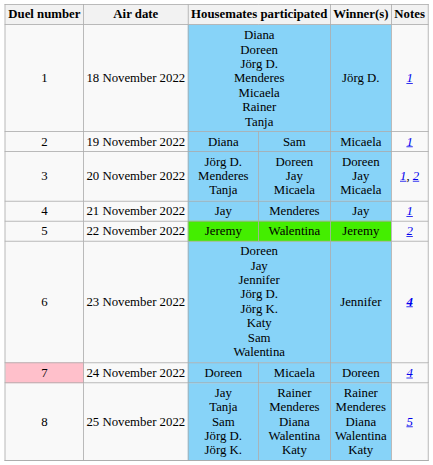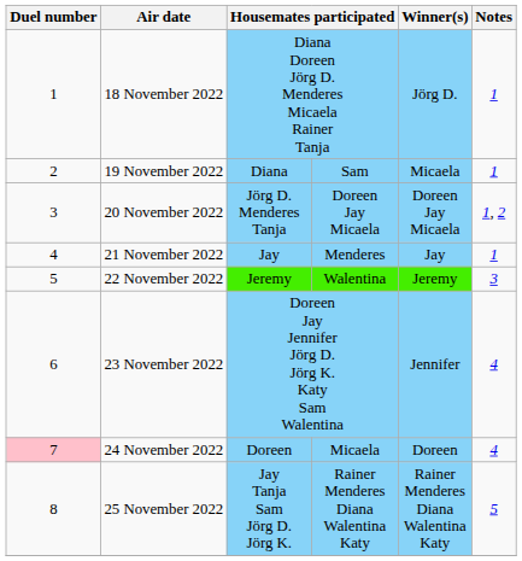 <table class="wikitable" style="margin:auto; text-align:center;">
 <tr>
 <th scope="col">Duel number</th>
 <th scope="col">Air date</th>
 <th scope="col" colspan="2">Housemates participated</th>
 <th scope="col">Winner(s)</th>
 <th scope="col">Notes</th>
 </tr>
 <tr>
 <td>1</td>
 <td>18 November 2022</td>
 <td colspan="2" style="background-color:#87D3F8">Diana<br>Doreen<br>Jörg D.<br>Menderes<br>Micaela<br>Rainer<br>Tanja</td>
 <td style="background-color:#87D3F8">Jörg D.</td>
 <td><em><a href='#'>1</a></em></td>
 </tr>
 <tr>
 <td>2</td>
 <td>19 November 2022</td>
 <td style="background-color:#87D3F8">Diana</td>
 <td style="background-color:#87D3F8">Sam</td>
 <td style="background-color:#87D3F8">Micaela</td>
 <td><em><a href='#'>1</a></em></td>
 </tr>
 <tr>
 <td>3</td>
 <td>20 November 2022</td>
 <td style="background-color:#87D3F8">Jörg D.<br>Menderes<br>Tanja</td>
 <td style="background-color:#87D3F8">Doreen<br>Jay<br>Micaela</td>
 <td style="background-color:#87D3F8">Doreen<br>Jay<br>Micaela</td>
 <td><em><a href='#'>1</a></em>, <em><a href='#'>2</a></em></td>
 </tr>
 <tr>
 <td>4</td>
 <td>21 November 2022</td>
 <td style="background-color:#87D3F8">Jay</td>
 <td style="background-color:#87D3F8">Menderes</td>
 <td style="background-color:#87D3F8">Jay</td>
 <td><em><a href='#'>1</a></em></td>
 </tr>
 <tr>
 <td>5</td>
 <td>22 November 2022</td>
 <td style="background-color:#44EE00">Jeremy</td>
 <td style="background-color:#44EE00">Walentina</td>
 <td style="background-color:#44EE00">Jeremy</td>
-<td><em><a href='#'>2</a></em></td>
+<td><em><a href='#'>3</a></em></td>
 </tr>
 <tr>
 <td>6</td>
 <td>23 November 2022</td>
 <td colspan="2" style="background-color:#87D3F8">Doreen<br>Jay<br>Jennifer<br>Jörg D.<br>Jörg K.<br>Katy<br>Sam<br>Walentina</td>
 <td style="background-color:#87D3F8">Jennifer</td>
-<td><strong><em><a href='#'>4</a></em></strong></td>
+<td><em><a href='#'>4</a></em></td>
 </tr>
 <tr>
 <td style="background: pink;">7</td>
 <td>24 November 2022</td>
 <td style="background-color:#87D3F8">Doreen</td>
 <td style="background-color:#87D3F8">Micaela</td>
 <td style="background-color:#87D3F8">Doreen</td>
 <td><em><a href='#'>4</a></em></td>
 </tr>
 <tr>
 <td>8</td>
 <td>25 November 2022</td>
 <td style="background-color:#87D3F8">Jay<br>Tanja<br>Sam<br>Jörg D.<br>Jörg K.</td>
 <td style="background-color:#87D3F8">Rainer<br>Menderes<br>Diana<br>Walentina<br>Katy</td>
 <td style="background-color:#87D3F8">Rainer<br>Menderes<br>Diana<br>Walentina<br>Katy</td>
 <td><em><a href='#'>5</a></em></td>
 </tr>
 <tr>
 </tr>
 </table>
